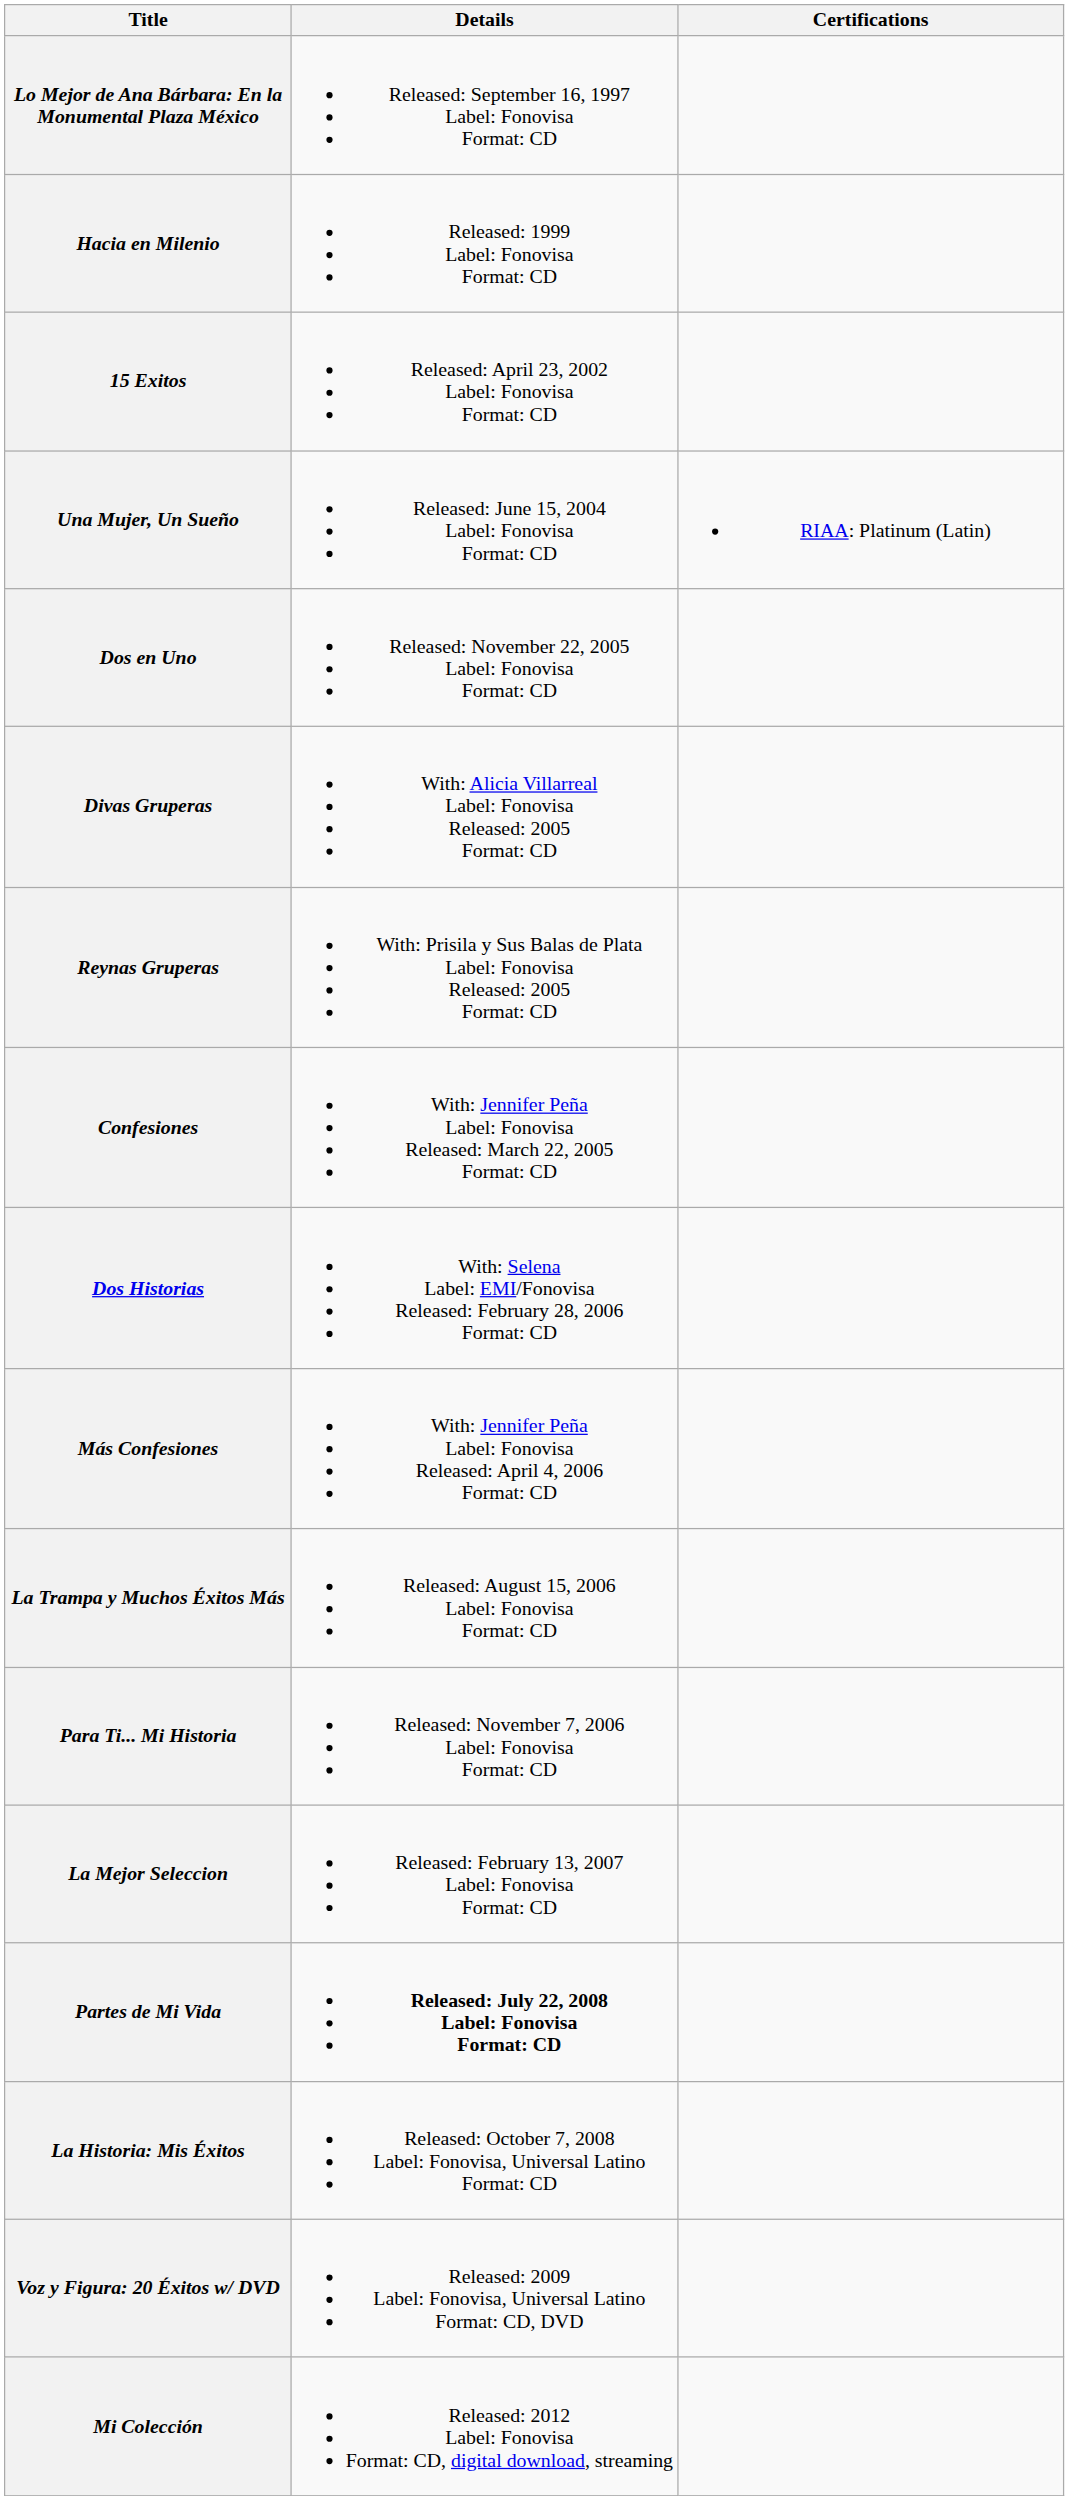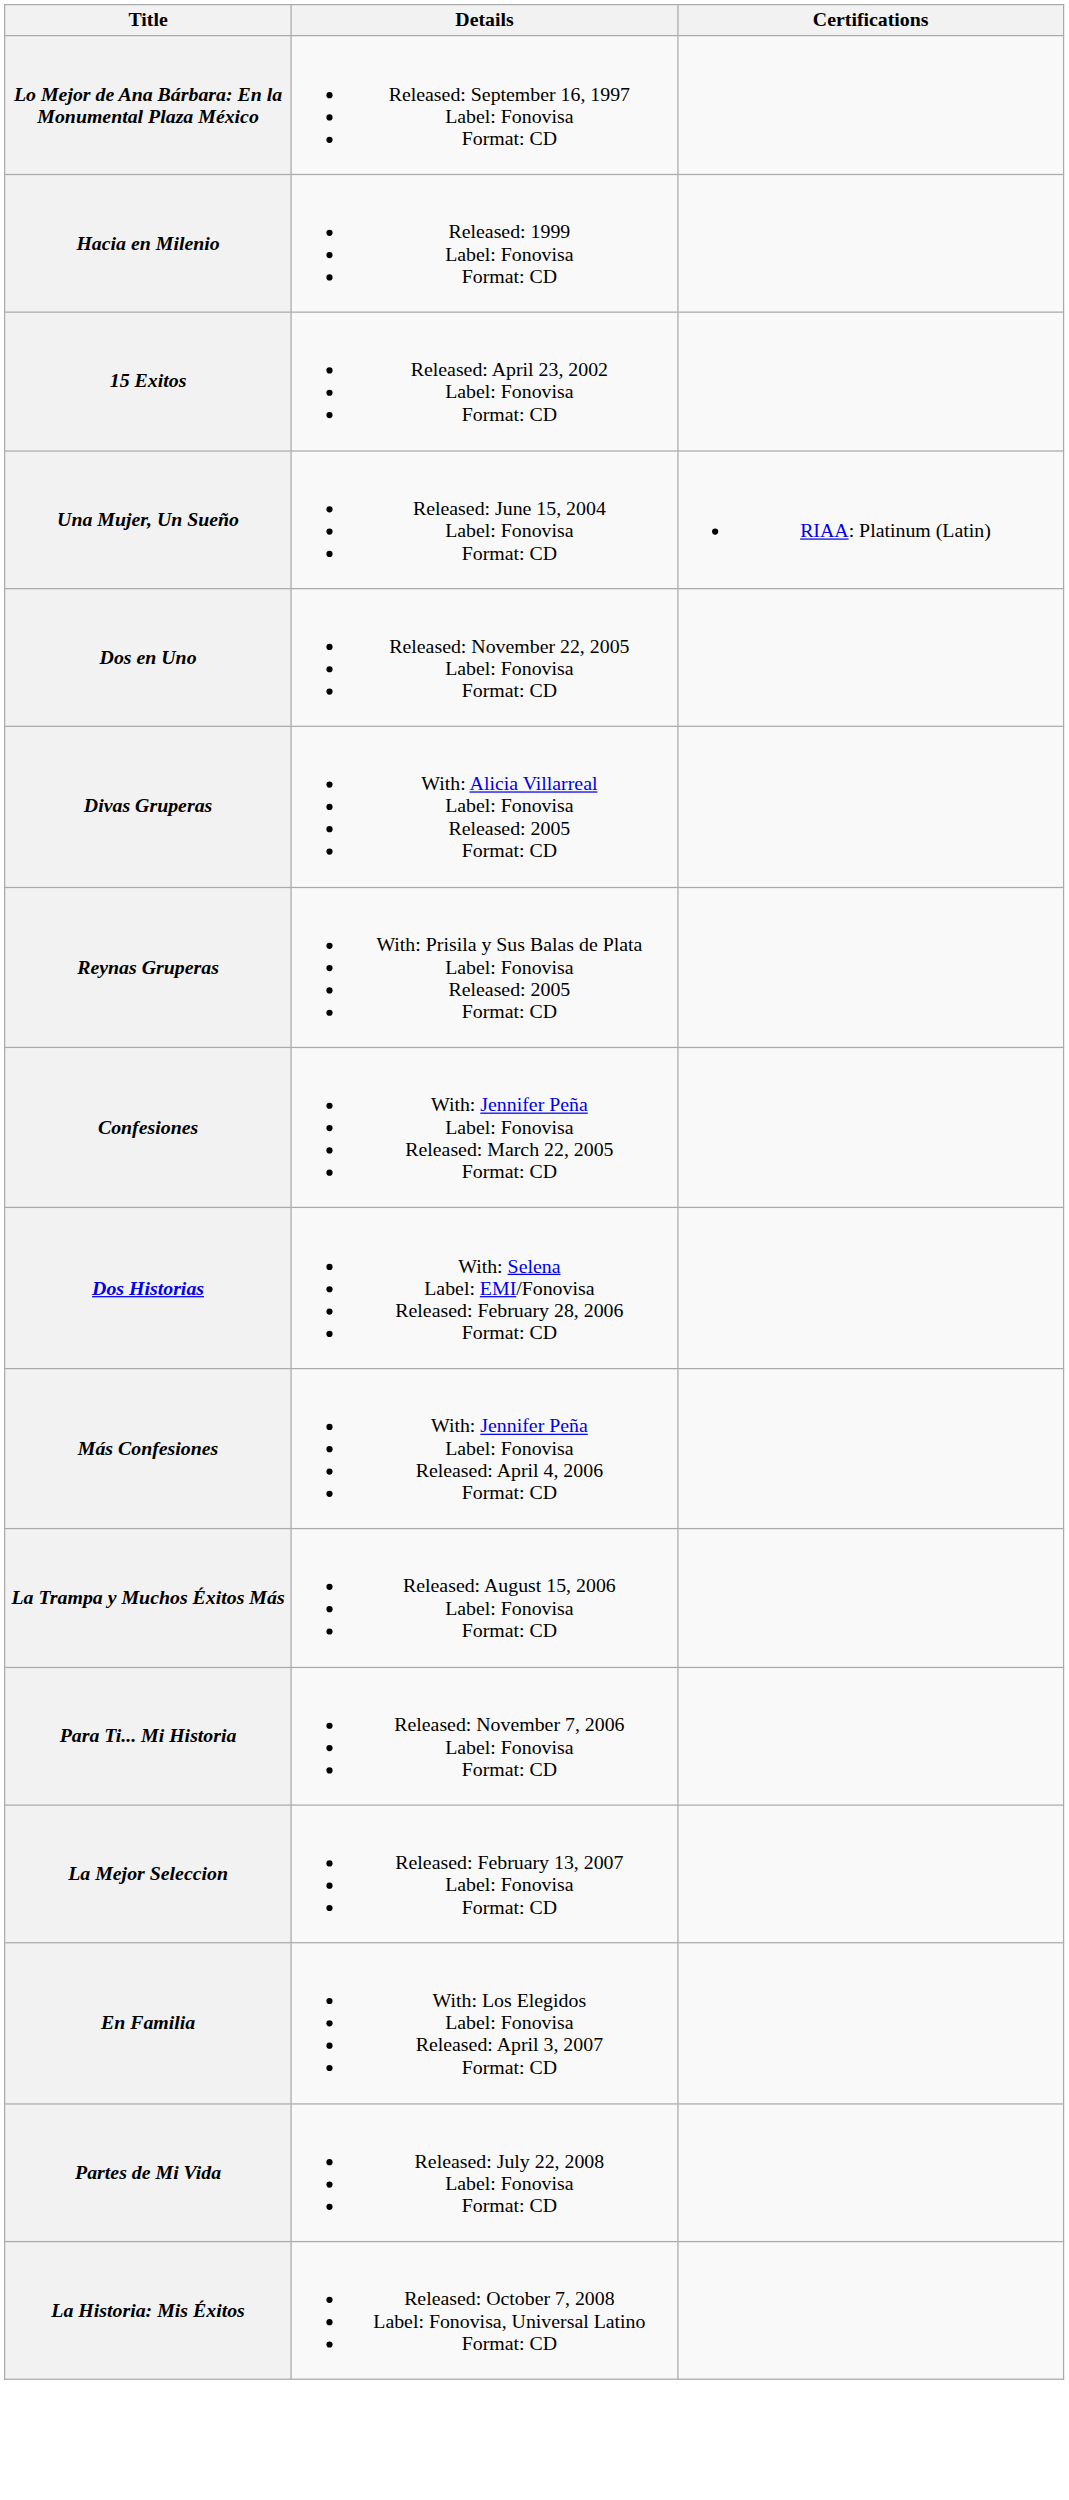 <table class="wikitable plainrowheaders" style="text-align:center;">
 <tr>
 <th scope="col" style="width:14em;">Title</th>
 <th scope="col" style="width:19em;">Details</th>
 <th scope="col" style="width:19em;">Certifications</th>
 </tr>
 <tr>
 <th scope="row"><em>Lo Mejor de Ana Bárbara: En la Monumental Plaza México</em></th>
 <td><br><ul><li>Released: September 16, 1997</li><li>Label: Fonovisa</li><li>Format: CD</li></ul></td>
 <td></td>
 </tr>
 <tr>
 <th scope="row"><em>Hacia en Milenio</em></th>
 <td><br><ul><li>Released: 1999</li><li>Label: Fonovisa</li><li>Format: CD</li></ul></td>
 <td></td>
 </tr>
 <tr>
 <th scope="row"><em>15 Exitos</em></th>
 <td><br><ul><li>Released: April 23, 2002</li><li>Label: Fonovisa</li><li>Format: CD</li></ul></td>
 <td></td>
 </tr>
 <tr>
 <th scope="row"><em>Una Mujer, Un Sueño</em></th>
 <td><br><ul><li>Released: June 15, 2004</li><li>Label: Fonovisa</li><li>Format: CD</li></ul></td>
 <td><br><ul><li><a href='#'>RIAA</a>: Platinum (Latin)</li></ul></td>
 </tr>
 <tr>
 <th scope="row"><em>Dos en Uno</em></th>
 <td><br><ul><li>Released: November 22, 2005</li><li>Label: Fonovisa</li><li>Format: CD</li></ul></td>
 <td></td>
 </tr>
 <tr>
 <th scope="row"><em>Divas Gruperas</em></th>
 <td><br><ul><li>With: <a href='#'>Alicia Villarreal</a></li><li>Label: Fonovisa</li><li>Released: 2005</li><li>Format: CD</li></ul></td>
 <td></td>
 </tr>
 <tr>
 <th scope="row"><em>Reynas Gruperas</em></th>
 <td><br><ul><li>With: Prisila y Sus Balas de Plata</li><li>Label: Fonovisa</li><li>Released: 2005</li><li>Format: CD</li></ul></td>
 <td></td>
 </tr>
 <tr>
 <th scope="row"><em>Confesiones</em></th>
 <td><br><ul><li>With: <a href='#'>Jennifer Peña</a></li><li>Label: Fonovisa</li><li>Released: March 22, 2005</li><li>Format: CD</li></ul></td>
 <td></td>
 </tr>
 <tr>
 <th scope="row"><em><a href='#'>Dos Historias</a></em></th>
 <td><br><ul><li>With: <a href='#'>Selena</a></li><li>Label: <a href='#'>EMI</a>/Fonovisa</li><li>Released: February 28, 2006</li><li>Format: CD</li></ul></td>
 <td></td>
 </tr>
 <tr>
 <th scope="row"><em>Más Confesiones</em></th>
 <td><br><ul><li>With: <a href='#'>Jennifer Peña</a></li><li>Label: Fonovisa</li><li>Released: April 4, 2006</li><li>Format: CD</li></ul></td>
 <td></td>
 </tr>
 <tr>
 <th scope="row"><em>La Trampa y Muchos Éxitos Más</em></th>
 <td><br><ul><li>Released: August 15, 2006</li><li>Label: Fonovisa</li><li>Format: CD</li></ul></td>
 <td></td>
 </tr>
 <tr>
 <th scope="row"><em>Para Ti... Mi Historia</em></th>
 <td><br><ul><li>Released: November 7, 2006</li><li>Label: Fonovisa</li><li>Format: CD</li></ul></td>
 <td></td>
 </tr>
 <tr>
 <th scope="row"><em>La Mejor Seleccion</em></th>
 <td><br><ul><li>Released: February 13, 2007</li><li>Label: Fonovisa</li><li>Format: CD</li></ul></td>
 <td></td>
 </tr>
 <tr>
+<th scope="row"><em>En Familia</em></th>
+<td><br><ul><li>With: Los Elegidos</li><li>Label: Fonovisa</li><li>Released: April 3, 2007</li><li>Format: CD</li></ul></td>
+<td></td>
+</tr>
+<tr>
 <th scope="row"><em>Partes de Mi Vida</em></th>
-<td><strong><br><ul><li>Released: July 22, 2008</li><li>Label: Fonovisa</li><li>Format: CD</li></ul></strong></td>
+<td><br><ul><li>Released: July 22, 2008</li><li>Label: Fonovisa</li><li>Format: CD</li></ul></td>
 <td></td>
 </tr>
 <tr>
 <th scope="row"><em>La Historia: Mis Éxitos</em></th>
 <td><br><ul><li>Released: October 7, 2008</li><li>Label: Fonovisa, Universal Latino</li><li>Format: CD</li></ul></td>
 <td></td>
 </tr>
-<tr>
-<th scope="row"><em>Voz y Figura: 20 Éxitos w/ DVD</em></th>
-<td><br><ul><li>Released: 2009</li><li>Label: Fonovisa, Universal Latino</li><li>Format: CD, DVD</li></ul></td>
-<td></td>
-</tr>
-<tr>
-<th scope="row"><em>Mi Colección</em></th>
-<td><br><ul><li>Released: 2012</li><li>Label: Fonovisa</li><li>Format: CD, <a href='#'>digital download</a>, streaming</li></ul></td>
-<td></td>
-</tr>
 </table>
